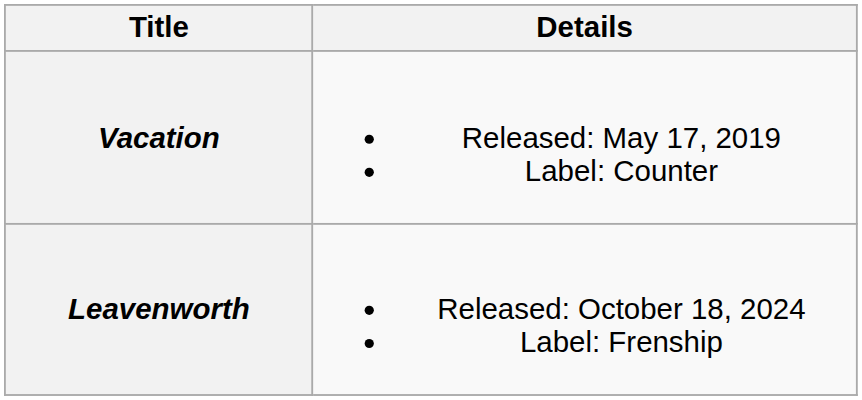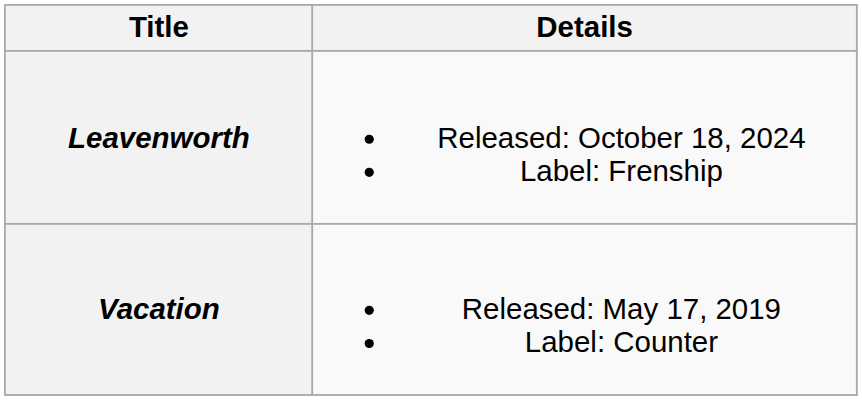 <table class="wikitable plainrowheaders" style="text-align:center;">
 <tr>
 <th scope="col" style="width:10em;">Title</th>
 <th scope="col" style="width:18em;">Details</th>
 </tr>
 <tr>
+<th scope="row"><em>Leavenworth</em></th>
+<td><br><ul><li>Released: October 18, 2024</li><li>Label: Frenship</li></ul></td>
+</tr>
+<tr>
 <th scope="row"><em>Vacation</em></th>
 <td><br><ul><li>Released: May 17, 2019</li><li>Label: Counter</li></ul></td>
 </tr>
-<tr>
-<th scope="row"><em>Leavenworth</em></th>
-<td><br><ul><li>Released: October 18, 2024</li><li>Label: Frenship</li></ul></td>
-</tr>
 </table>
